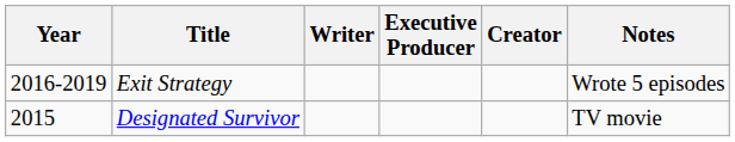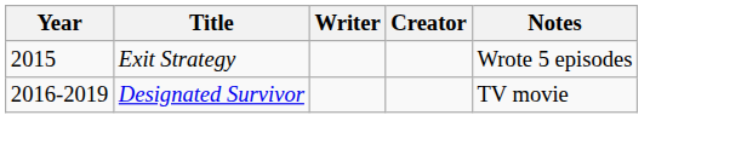 <table class="wikitable">
 <tr>
 <th>Year</th>
 <th>Title</th>
 <th>Writer</th>
-<th>Executive<br>Producer</th>
 <th>Creator</th>
 <th>Notes</th>
 </tr>
 <tr>
-<td>2016-2019</td>
+<td>2015</td>
 <td><em>Exit Strategy</em></td>
-<td></td>
 <td></td>
 <td></td>
 <td>Wrote 5 episodes</td>
 </tr>
 <tr>
-<td>2015</td>
+<td>2016-2019</td>
 <td><em><a href='#'>Designated Survivor</a></em></td>
-<td></td>
 <td></td>
 <td></td>
 <td>TV movie</td>
 </tr>
 </table>
